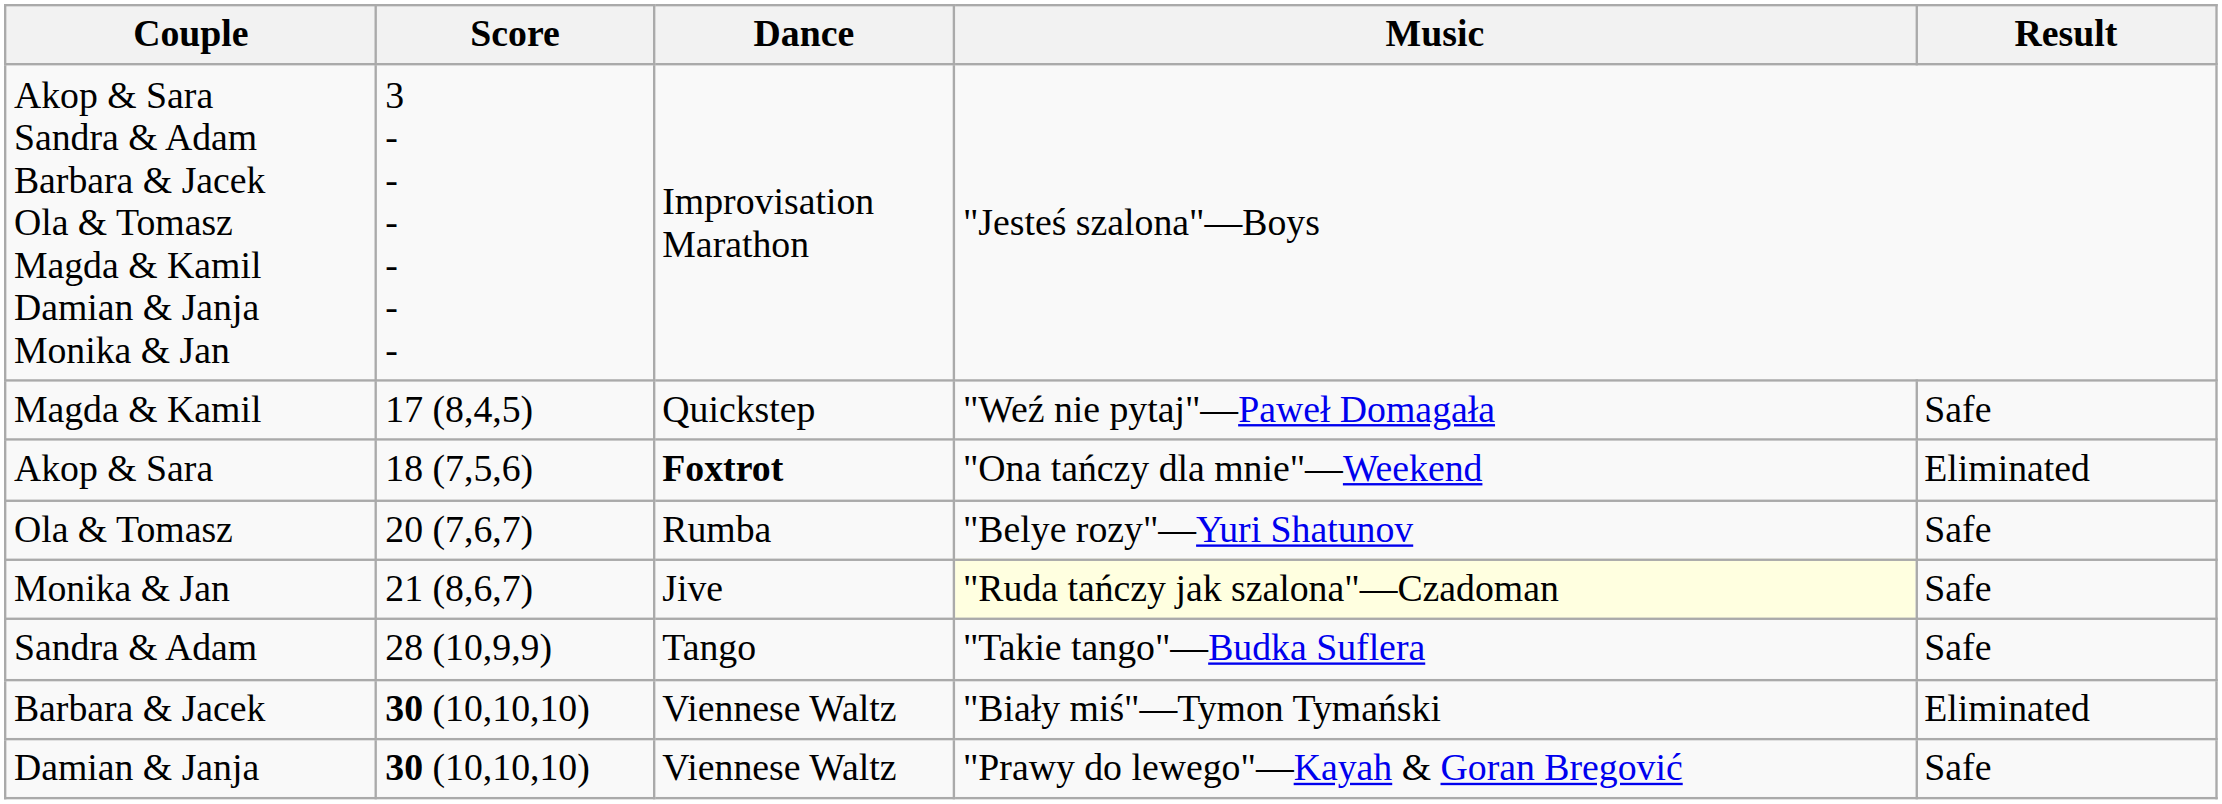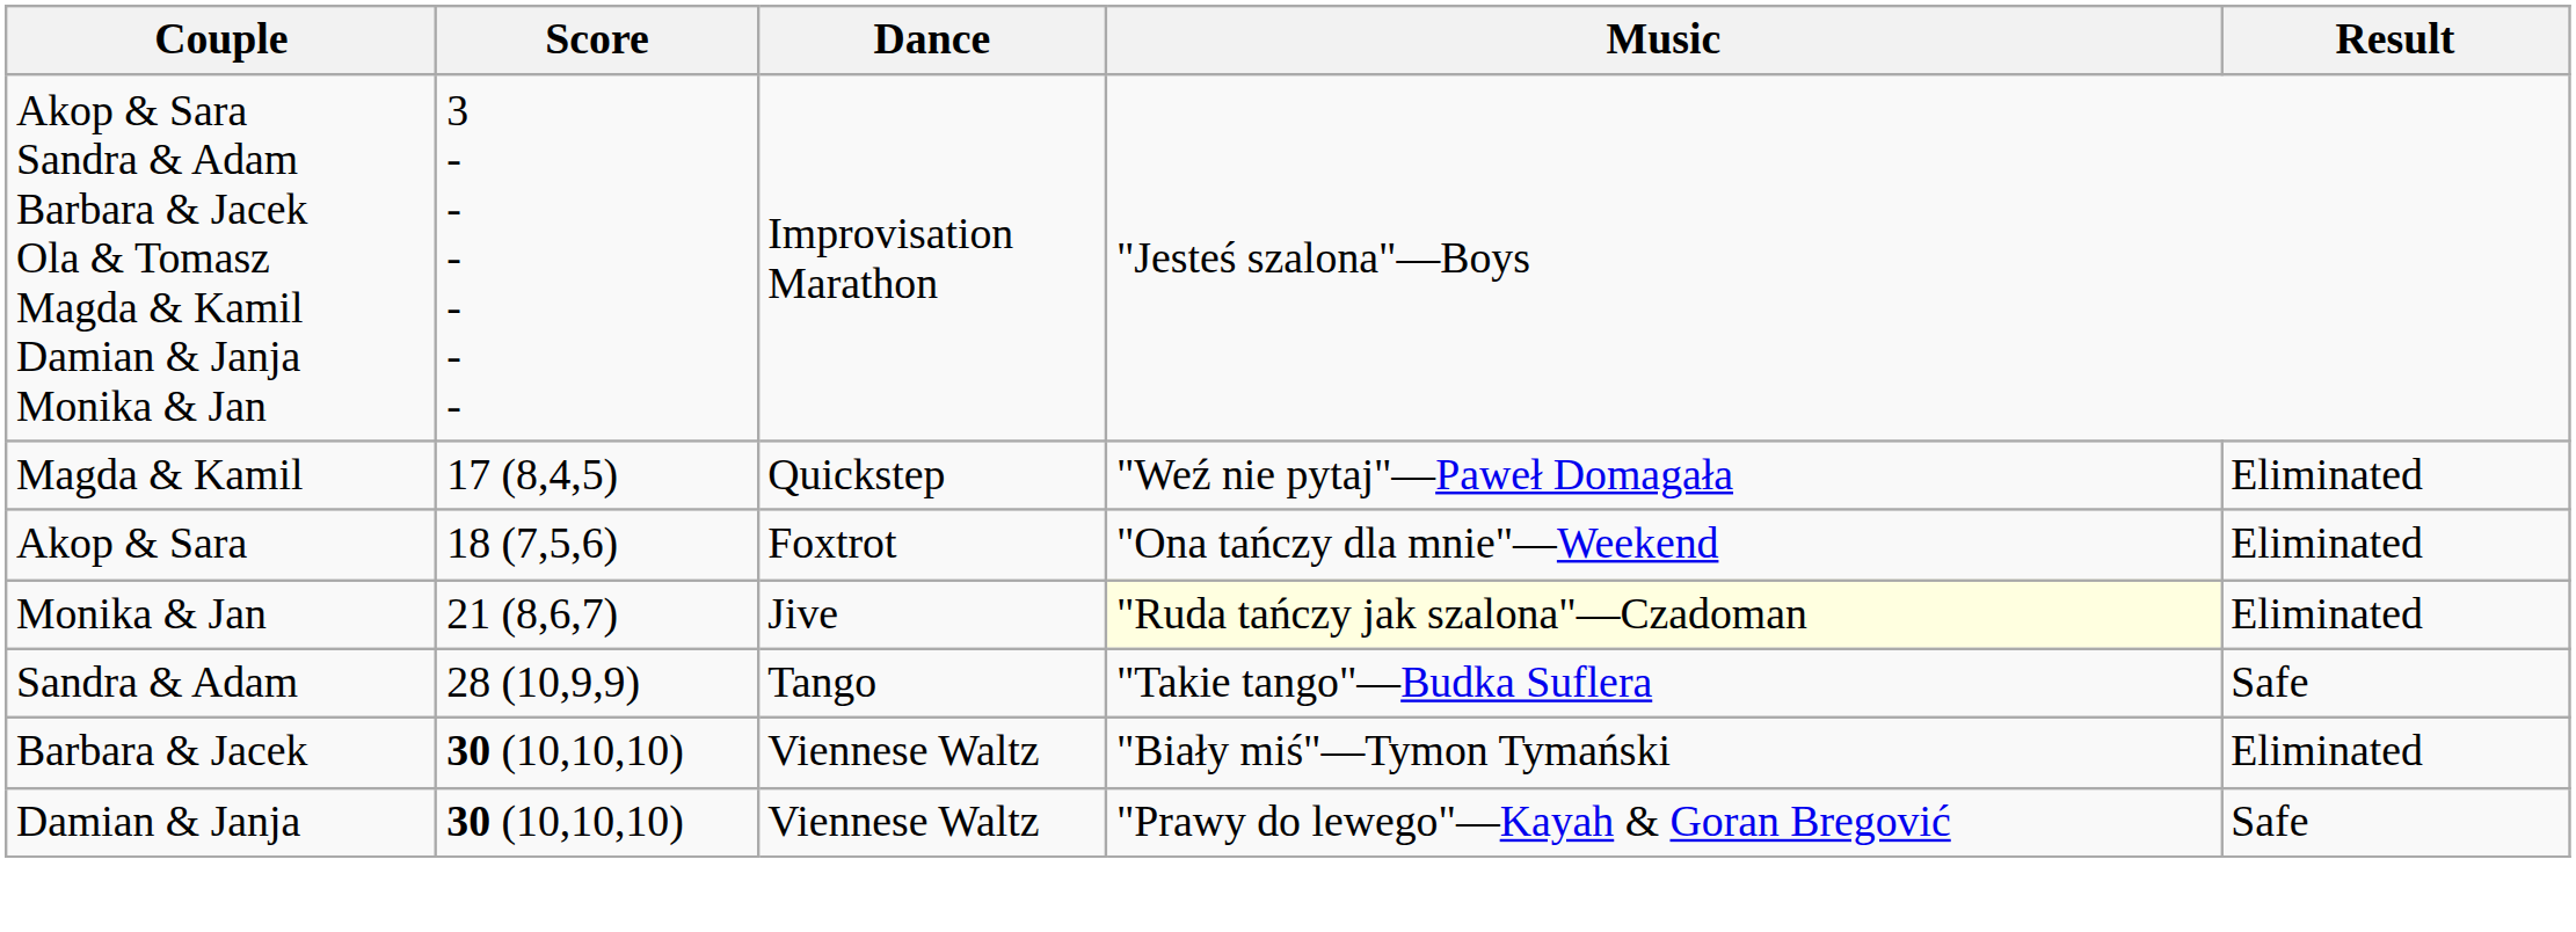 <table class="wikitable">
 <tr>
 <th style="width:150px;">Couple</th>
 <th style="width:110px;">Score</th>
 <th style="width:120px;">Dance</th>
 <th style="width:400px;">Music</th>
 <th style="width:120px;">Result</th>
 </tr>
 <tr>
 <td>Akop & Sara<br>Sandra & Adam<br>Barbara & Jacek<br>Ola & Tomasz<br>Magda & Kamil<br>Damian & Janja<br>Monika & Jan</td>
 <td>3<br>-<br>-<br>-<br>-<br>-<br>-</td>
 <td>Improvisation<br>Marathon</td>
 <td colspan="2">"Jesteś szalona"—Boys</td>
 </tr>
 <tr>
 <td>Magda & Kamil</td>
 <td>17 (8,4,5)</td>
 <td>Quickstep</td>
 <td>"Weź nie pytaj"—<a href='#'>Paweł Domagała</a></td>
-<td>Safe</td>
+<td>Eliminated</td>
 </tr>
 <tr>
 <td>Akop & Sara</td>
 <td>18 (7,5,6)</td>
-<td><strong>Foxtrot</strong></td>
+<td>Foxtrot</td>
 <td>"Ona tańczy dla mnie"—<a href='#'>Weekend</a></td>
 <td>Eliminated</td>
-</tr>
-<tr>
-<td>Ola & Tomasz</td>
-<td>20 (7,6,7)</td>
-<td>Rumba</td>
-<td>"Belye rozy"—<a href='#'>Yuri Shatunov</a></td>
-<td>Safe</td>
 </tr>
 <tr>
 <td>Monika & Jan</td>
 <td>21 (8,6,7)</td>
 <td>Jive</td>
 <td style="background: lightyellow;">"Ruda tańczy jak szalona"—Czadoman</td>
-<td>Safe</td>
+<td>Eliminated</td>
 </tr>
 <tr>
 <td>Sandra & Adam</td>
 <td>28 (10,9,9)</td>
 <td>Tango</td>
 <td>"Takie tango"—<a href='#'>Budka Suflera</a></td>
 <td>Safe</td>
 </tr>
 <tr>
 <td>Barbara & Jacek</td>
 <td><strong>30</strong> (10,10,10)</td>
 <td>Viennese Waltz</td>
 <td>"Biały miś"—Tymon Tymański</td>
 <td>Eliminated</td>
 </tr>
 <tr>
 <td>Damian & Janja</td>
 <td><strong>30</strong> (10,10,10)</td>
 <td>Viennese Waltz</td>
 <td>"Prawy do lewego"—<a href='#'>Kayah</a> & <a href='#'>Goran Bregović</a></td>
 <td>Safe</td>
 </tr>
 </table>
